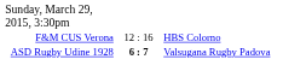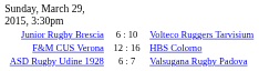 <table style="width:70%;" cellspacing="1">
 <tr>
 <th width=35%></th>
 <th width=15%></th>
 <th></th>
 </tr>
 <tr>
 <td>Sunday, March 29, 2015, 3:30pm</td>
 </tr>
 <tr style=font-size:90%>
+<td align=right><a href='#'>Junior Rugby Brescia</a></td>
+<td align=center>6 : 10</td>
+<td><a href='#'>Volteco Ruggers Tarvisium</a></td>
+</tr>
+<tr style=font-size:90%>
 <td align=right><a href='#'>F&M CUS Verona</a></td>
 <td align=center>12 : 16</td>
 <td><a href='#'>HBS Colorno</a></td>
 </tr>
 <tr style=font-size:90%>
 <td align=right><a href='#'>ASD Rugby Udine 1928</a></td>
-<td align=center><strong>6 : 7</strong></td>
+<td align=center>6 : 7</td>
 <td><a href='#'>Valsugana Rugby Padova</a></td>
 </tr>
 </table>
